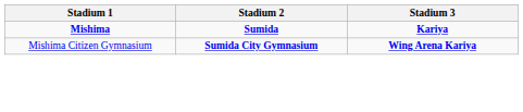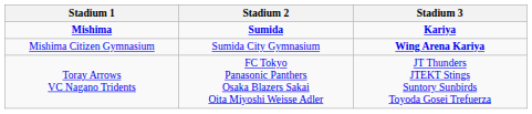 <table class=wikitable style=text-align:center>
 <tr>
 <th width=25%>Stadium 1</th>
 <th width=25%>Stadium 2</th>
 <th width=25%>Stadium 3</th>
 </tr>
 <tr>
 <td><strong><a href='#'>Mishima</a></strong></td>
 <td><strong><a href='#'>Sumida</a></strong></td>
 <td><strong><a href='#'>Kariya</a></strong></td>
 </tr>
 <tr>
 <td><a href='#'>Mishima Citizen Gymnasium</a></td>
-<td><strong><a href='#'>Sumida City Gymnasium</a></strong></td>
+<td><a href='#'>Sumida City Gymnasium</a></td>
 <td><strong><a href='#'>Wing Arena Kariya</a></strong></td>
 </tr>
+<tr>
+<td><a href='#'>Toray Arrows</a><br><a href='#'>VC Nagano Tridents</a></td>
+<td><a href='#'>FC Tokyo</a><br><a href='#'>Panasonic Panthers</a><br><a href='#'>Osaka Blazers Sakai</a><br><a href='#'>Oita Miyoshi Weisse Adler</a></td>
+<td><a href='#'>JT Thunders</a><br> <a href='#'>JTEKT Stings</a><br><a href='#'>Suntory Sunbirds</a><br><a href='#'>Toyoda Gosei Trefuerza</a></td>
+</tr>
 </table>
